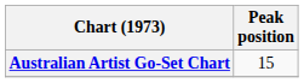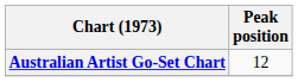 <table class="wikitable sortable plainrowheaders">
 <tr>
 <th scope="col">Chart (1973)</th>
 <th scope="col">Peak<br>position</th>
 </tr>
 <tr>
 <th scope="row"><a href='#'>Australian Artist Go-Set Chart</a></th>
-<td style="text-align:center;">15</td>
+<td style="text-align:center;">12</td>
 </tr>
 <tr>
 </tr>
 </table>
